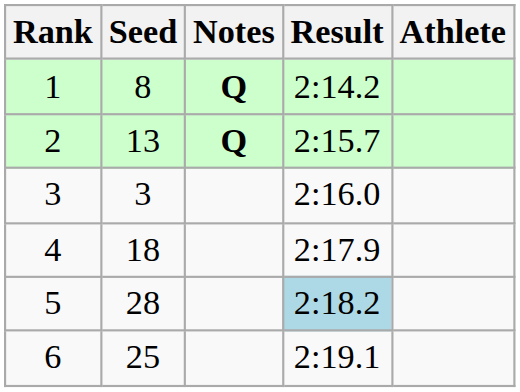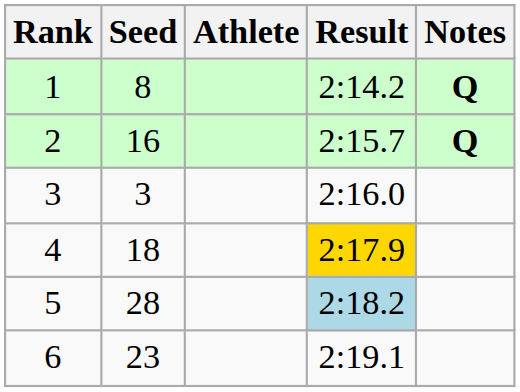 <table class="wikitable sortable" style="text-align:center">
 <tr>
 <th>Rank</th>
 <th>Seed</th>
+<th>Athlete</th>
+<th>Result</th>
 <th>Notes</th>
-<th>Result</th>
-<th>Athlete</th>
 </tr>
 <tr bgcolor="ccffcc">
 <td>1</td>
 <td>8</td>
+<td align="left"></td>
+<td>2:14.2</td>
 <td><strong>Q</strong></td>
-<td>2:14.2</td>
-<td align="left"></td>
 </tr>
 <tr bgcolor="ccffcc">
 <td>2</td>
-<td>13</td>
+<td>16</td>
+<td align="left"></td>
+<td>2:15.7</td>
 <td><strong>Q</strong></td>
-<td>2:15.7</td>
-<td align="left"></td>
 </tr>
 <tr>
 <td>3</td>
 <td>3</td>
+<td align="left"></td>
+<td>2:16.0</td>
 <td></td>
-<td>2:16.0</td>
-<td align="left"></td>
 </tr>
 <tr>
 <td>4</td>
 <td>18</td>
+<td align="left"></td>
+<td style="background: gold;">2:17.9</td>
 <td></td>
-<td>2:17.9</td>
-<td align="left"></td>
 </tr>
 <tr>
 <td>5</td>
 <td>28</td>
+<td align="left"></td>
+<td style="background: lightblue;">2:18.2</td>
 <td></td>
-<td style="background: lightblue;">2:18.2</td>
-<td align="left"></td>
 </tr>
 <tr>
 <td>6</td>
-<td>25</td>
+<td>23</td>
+<td align="left"></td>
+<td>2:19.1</td>
 <td></td>
-<td>2:19.1</td>
-<td align="left"></td>
 </tr>
 </table>
